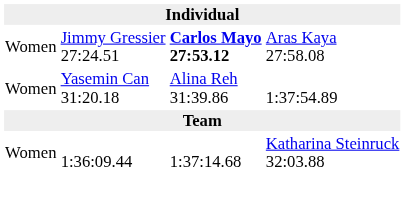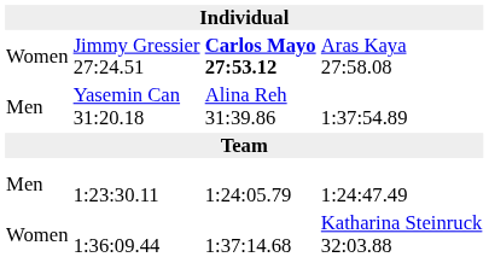 <table>
 <tr>
 <td colspan=4 bgcolor=#eeeeee style=text-align:center;><strong>Individual</strong></td>
 </tr>
 <tr>
 <td>Women</td>
 <td> <a href='#'>Jimmy Gressier</a><br>27:24.51 </td>
 <td><strong> <a href='#'>Carlos Mayo</a><br>27:53.12</strong></td>
 <td> <a href='#'>Aras Kaya</a><br>27:58.08 </td>
 </tr>
 <tr>
-<td>Women</td>
+<td>Men</td>
 <td> <a href='#'>Yasemin Can</a><br>31:20.18 </td>
 <td> <a href='#'>Alina Reh</a><br>31:39.86 </td>
 <td> <br> 1:37:54.89</td>
 </tr>
 <tr>
 <td colspan=4 bgcolor=#eeeeee style=text-align:center;><strong>Team</strong></td>
 </tr>
 <tr>
+<td>Men</td>
+<td> <br> 1:23:30.11</td>
+<td> <br> 1:24:05.79</td>
+<td> <br> 1:24:47.49</td>
+</tr>
+<tr>
 <td>Women</td>
 <td> <br> 1:36:09.44</td>
 <td> <br> 1:37:14.68</td>
 <td> <a href='#'>Katharina Steinruck</a><br>32:03.88 </td>
 </tr>
 </table>
